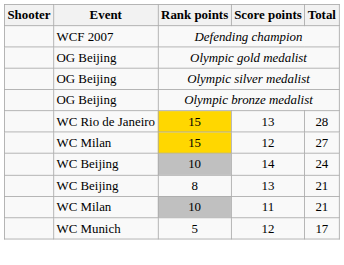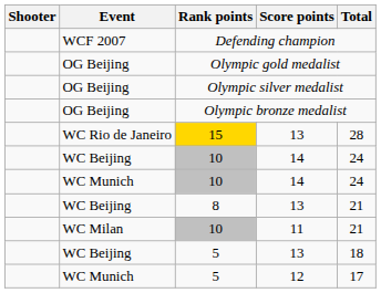 <table class="wikitable" style="font-size: 95%">
 <tr>
 <th>Shooter</th>
 <th>Event</th>
 <th>Rank points</th>
 <th>Score points</th>
 <th>Total</th>
 </tr>
 <tr>
 <td></td>
 <td>WCF 2007</td>
 <td colspan=3 style="text-align: center"><em>Defending champion</em></td>
 </tr>
 <tr>
 <td></td>
 <td>OG Beijing</td>
 <td colspan=3 style="text-align: center"><em>Olympic gold medalist</em></td>
 </tr>
 <tr>
 <td></td>
 <td>OG Beijing</td>
 <td colspan=3 style="text-align: center"><em>Olympic silver medalist</em></td>
 </tr>
 <tr>
 <td></td>
 <td>OG Beijing</td>
 <td colspan=3 style="text-align: center"><em>Olympic bronze medalist</em></td>
 </tr>
 <tr>
 <td></td>
 <td>WC Rio de Janeiro</td>
 <td style="text-align: center; background: gold">15</td>
 <td style="text-align: center">13</td>
 <td style="text-align: center">28</td>
 </tr>
 <tr>
 <td></td>
-<td>WC Milan</td>
-<td style="text-align: center; background: gold">15</td>
-<td style="text-align: center">12</td>
-<td style="text-align: center">27</td>
+<td>WC Beijing</td>
+<td style="text-align: center; background: silver">10</td>
+<td style="text-align: center">14</td>
+<td style="text-align: center">24</td>
 </tr>
 <tr>
 <td></td>
-<td>WC Beijing</td>
+<td>WC Munich</td>
 <td style="text-align: center; background: silver">10</td>
 <td style="text-align: center">14</td>
 <td style="text-align: center">24</td>
 </tr>
 <tr>
 <td></td>
 <td>WC Beijing</td>
 <td style="text-align: center; background: bronze">8</td>
 <td style="text-align: center">13</td>
 <td style="text-align: center">21</td>
 </tr>
 <tr>
 <td></td>
 <td>WC Milan</td>
 <td style="text-align: center; background: silver">10</td>
 <td style="text-align: center">11</td>
 <td style="text-align: center">21</td>
 </tr>
 <tr>
 <td></td>
+<td>WC Beijing</td>
+<td style="text-align: center">5</td>
+<td style="text-align: center">13</td>
+<td style="text-align: center">18</td>
+</tr>
+<tr>
+<td></td>
 <td>WC Munich</td>
 <td style="text-align: center">5</td>
 <td style="text-align: center">12</td>
 <td style="text-align: center">17</td>
 </tr>
 </table>
